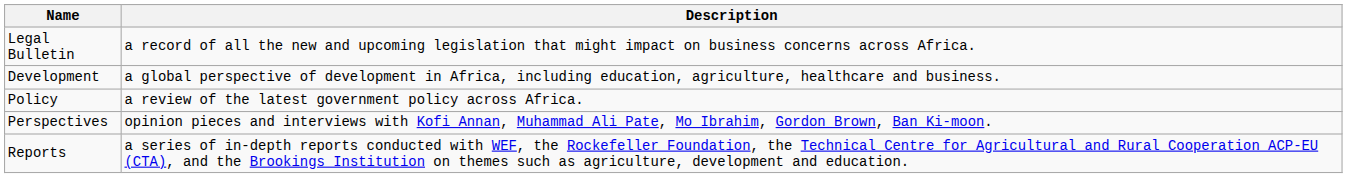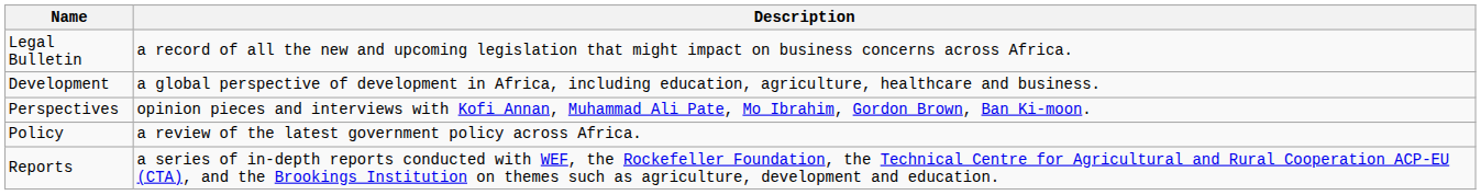 <table class="wikitable" border="1">
 <tr>
 <th>Name</th>
 <th>Description</th>
 </tr>
 <tr>
 <td>Legal Bulletin</td>
 <td>a record of all the new and upcoming legislation that might impact on business concerns across Africa.</td>
 </tr>
 <tr>
 <td>Development</td>
 <td>a global perspective of development in Africa, including education, agriculture, healthcare and business.</td>
 </tr>
 <tr>
+<td>Perspectives</td>
+<td>opinion pieces and interviews with <a href='#'>Kofi Annan</a>, <a href='#'>Muhammad Ali Pate</a>, <a href='#'>Mo Ibrahim</a>, <a href='#'>Gordon Brown</a>, <a href='#'>Ban Ki-moon</a>.</td>
+</tr>
+<tr>
 <td>Policy</td>
 <td>a review of the latest government policy across Africa.</td>
-</tr>
-<tr>
-<td>Perspectives</td>
-<td>opinion pieces and interviews with <a href='#'>Kofi Annan</a>, <a href='#'>Muhammad Ali Pate</a>, <a href='#'>Mo Ibrahim</a>, <a href='#'>Gordon Brown</a>, <a href='#'>Ban Ki-moon</a>.</td>
 </tr>
 <tr>
 <td>Reports</td>
 <td>a series of in-depth reports conducted with <a href='#'>WEF</a>, the <a href='#'>Rockefeller Foundation</a>, the <a href='#'>Technical Centre for Agricultural and Rural Cooperation ACP-EU (CTA)</a>, and the <a href='#'>Brookings Institution</a> on themes such as agriculture, development and education.</td>
 </tr>
 </table>
